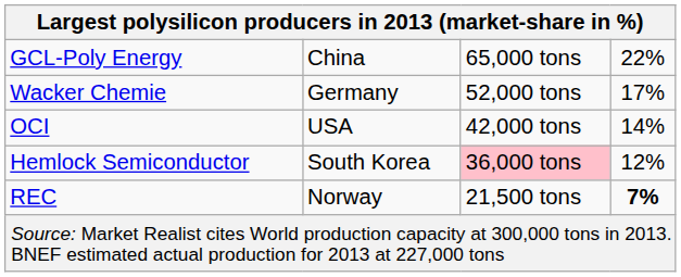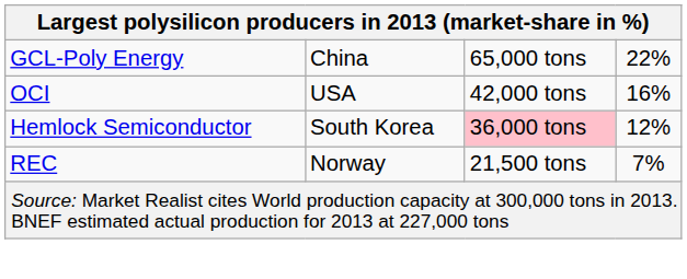 <table class="wikitable">
 <tr>
 <th colspan=4>Largest polysilicon producers in 2013 (market-share in %)</th>
 </tr>
 <tr>
 <td><a href='#'>GCL-Poly Energy</a></td>
 <td>China</td>
 <td>65,000 tons</td>
 <td align=center>22%</td>
 </tr>
 <tr>
-<td><a href='#'>Wacker Chemie</a></td>
-<td>Germany</td>
-<td>52,000 tons</td>
-<td align=center>17%</td>
-</tr>
-<tr>
 <td><a href='#'>OCI</a></td>
 <td>USA</td>
 <td>42,000 tons</td>
-<td align=center>14%</td>
+<td align=center>16%</td>
 </tr>
 <tr>
 <td><a href='#'>Hemlock Semiconductor</a></td>
 <td>South Korea</td>
 <td style="background: pink;">36,000 tons</td>
 <td align=center>12%</td>
 </tr>
 <tr>
 <td><a href='#'>REC</a></td>
 <td>Norway</td>
 <td>21,500 tons</td>
-<td align=center><strong>7%</strong></td>
+<td align=center>7%</td>
 </tr>
 <tr>
 <th colspan=4 style="font-weight: normal; font-size: 0.85em; text-align: left; padding: 6px 2px 4px 4px;"><em>Source:</em> Market Realist cites World production capacity at 300,000 tons in 2013.<br>BNEF estimated actual production for 2013 at 227,000 tons</th>
 </tr>
 </table>
